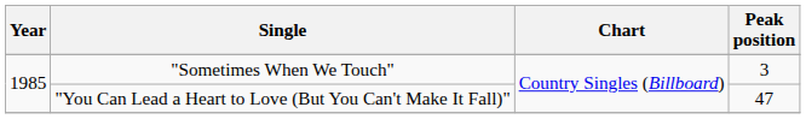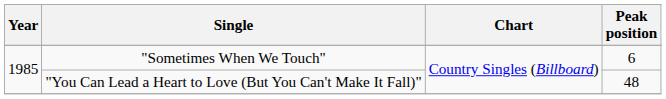 <table class="wikitable"  style="text-align: center;">
 <tr>
 <th>Year</th>
 <th>Single</th>
 <th>Chart</th>
 <th>Peak<br>position</th>
 </tr>
 <tr>
 </tr>
 <tr>
 <td rowspan = "2">1985</td>
 <td>"Sometimes When We Touch"</td>
 <td rowspan = "2"><a href='#'>Country Singles</a> (<a href='#'><em>Billboard</em></a>)</td>
-<td>3</td>
+<td>6</td>
 </tr>
 <tr>
 <td>"You Can Lead a Heart to Love (But You Can't Make It Fall)"</td>
-<td>47</td>
+<td>48</td>
 </tr>
 <tr>
 </tr>
 </table>
